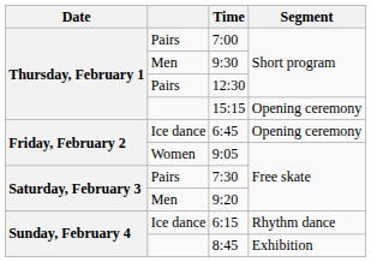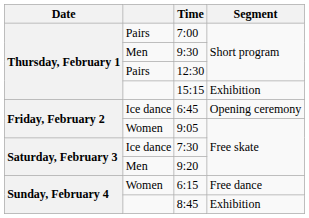 <table class="wikitable unsortable" style="text-align:left;">
 <tr>
 <th scope="col">Date</th>
 <th scope="col"></th>
 <th scope="col">Time</th>
 <th scope="col">Segment</th>
 </tr>
 <tr>
 <th rowspan="4" scope="row" style="text-align:left">Thursday, February 1</th>
 <td>Pairs</td>
 <td>7:00</td>
 <td rowspan="3">Short program</td>
 </tr>
 <tr>
 <td>Men</td>
 <td>9:30</td>
 </tr>
 <tr>
 <td>Pairs</td>
 <td>12:30</td>
 </tr>
 <tr>
 <td></td>
 <td>15:15</td>
-<td>Opening ceremony</td>
+<td>Exhibition</td>
 </tr>
 <tr>
 <th rowspan="2" scope="row" style="text-align:left">Friday, February 2</th>
 <td>Ice dance</td>
 <td>6:45</td>
 <td>Opening ceremony</td>
 </tr>
 <tr>
 <td>Women</td>
 <td>9:05</td>
 <td rowspan="3">Free skate</td>
 </tr>
 <tr>
 <th rowspan="2" scope="row" style="text-align:left">Saturday, February 3</th>
-<td>Pairs</td>
+<td>Ice dance</td>
 <td>7:30</td>
 </tr>
 <tr>
 <td>Men</td>
 <td>9:20</td>
 </tr>
 <tr>
 <th rowspan="2" scope="row" style="text-align:left">Sunday, February 4</th>
-<td>Ice dance</td>
+<td>Women</td>
 <td>6:15</td>
-<td>Rhythm dance</td>
+<td>Free dance</td>
 </tr>
 <tr>
 <td></td>
 <td>8:45</td>
 <td>Exhibition</td>
 </tr>
 </table>
